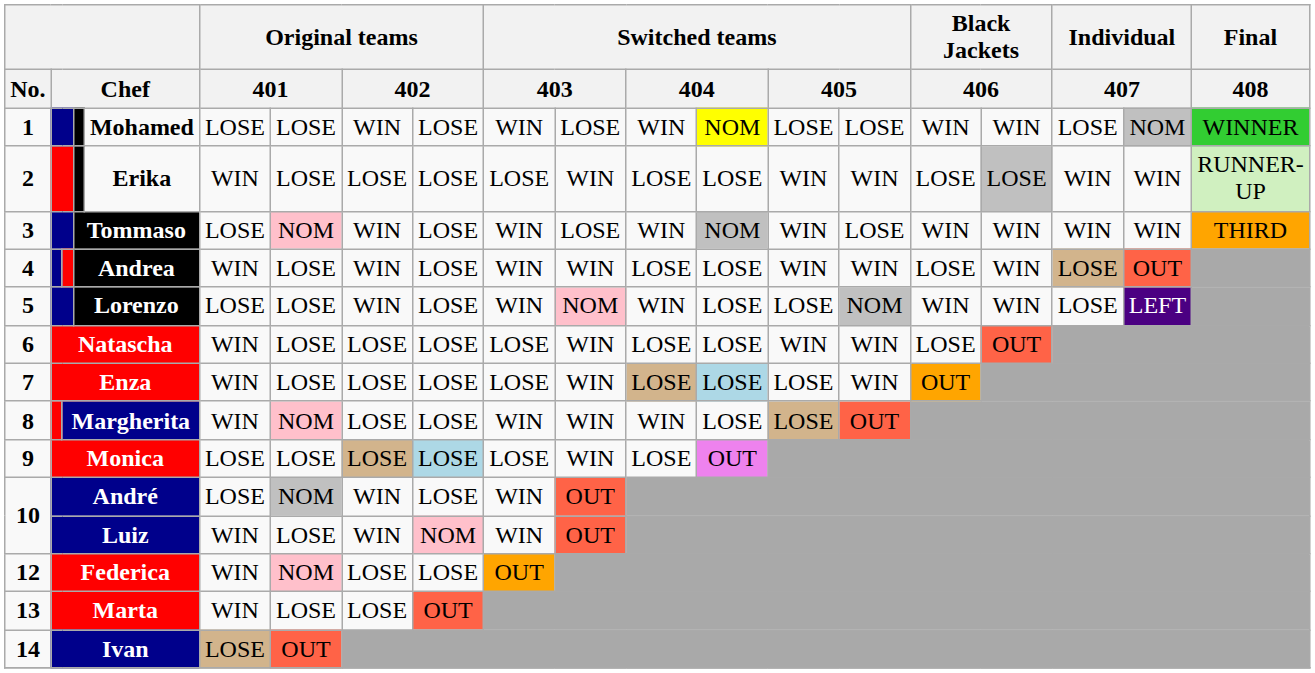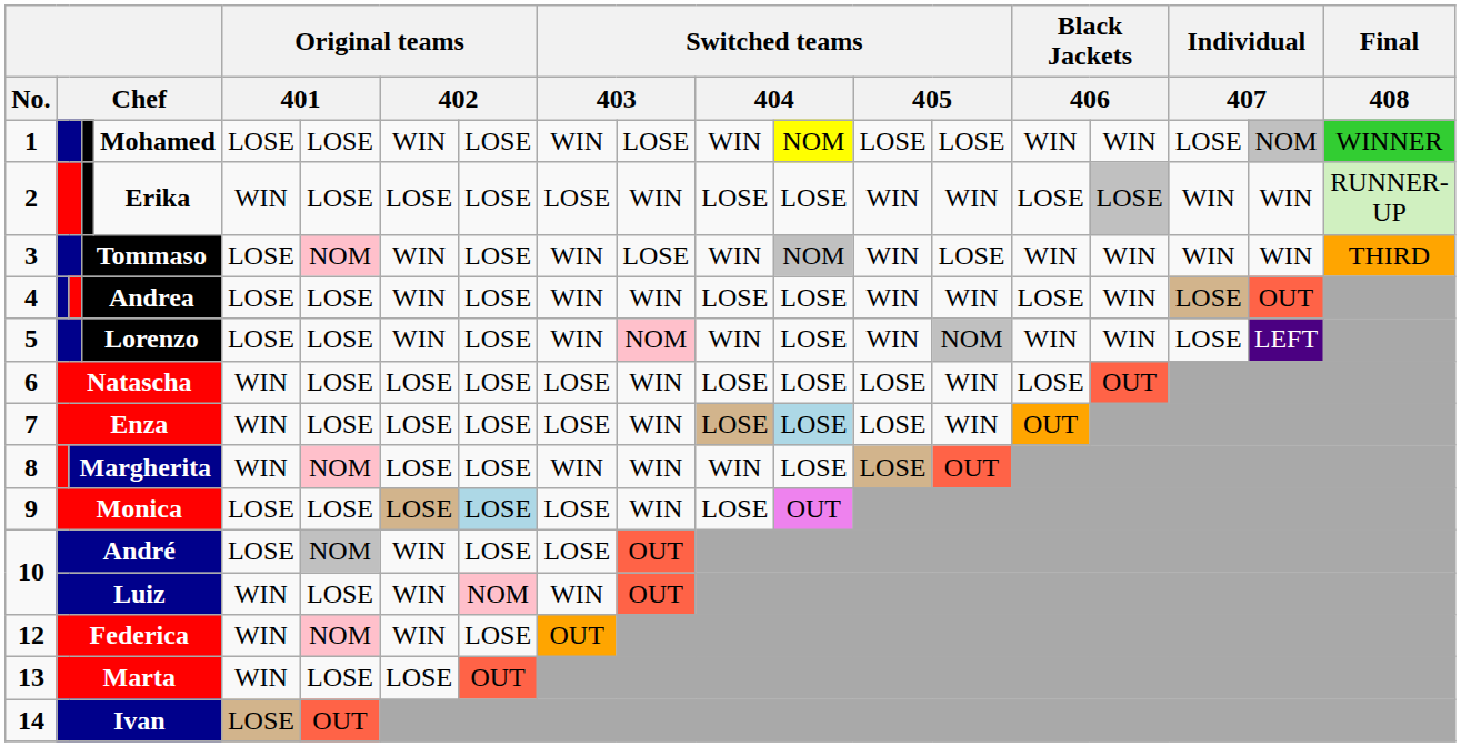 <table class="wikitable plainrowheaders" style="text-align:center">
 <tr>
 <th colspan="5"></th>
 <th scope="col" colspan="4">Original teams</th>
 <th scope="col" colspan="6">Switched teams</th>
 <th scope="col" colspan="2">Black Jackets</th>
 <th scope="col" colspan="2">Individual</th>
 <th scope="col" colspan="2">Final</th>
 </tr>
 <tr>
 <th scope="col">No.</th>
 <th scope="col" colspan="4">Chef</th>
 <th scope="col" colspan="2">401</th>
 <th scope="col" colspan="2">402</th>
 <th scope="col" colspan="2">403</th>
 <th scope="col" colspan="2">404</th>
 <th scope="col" colspan="2">405</th>
 <th scope="col" colspan="2">406</th>
 <th scope="col" colspan="2">407</th>
 <th scope="col" colspan="2">408</th>
 </tr>
 <tr>
 <td scope="row"><strong>1</strong></td>
 <td colspan="2" style="background:darkblue; color:#fff;"></td>
 <td style="background:black; color:#fff;"></td>
 <td><strong>Mohamed</strong></td>
 <td>LOSE</td>
 <td>LOSE</td>
 <td>WIN</td>
 <td>LOSE</td>
 <td>WIN</td>
 <td>LOSE</td>
 <td>WIN</td>
 <td style="background:yellow;">NOM</td>
 <td>LOSE</td>
 <td>LOSE</td>
 <td>WIN</td>
 <td>WIN</td>
 <td>LOSE</td>
 <td style="background:silver;">NOM</td>
 <td colspan="2" style="background:limegreen;">WINNER</td>
 </tr>
 <tr>
 <td scope="row"><strong>2</strong></td>
 <td colspan="2" style="background:red; color:#fff;"></td>
 <td style="background:black; color:#fff;"></td>
 <td><strong>Erika</strong></td>
 <td>WIN</td>
 <td>LOSE</td>
 <td>LOSE</td>
 <td>LOSE</td>
 <td>LOSE</td>
 <td>WIN</td>
 <td>LOSE</td>
 <td>LOSE</td>
 <td>WIN</td>
 <td>WIN</td>
 <td>LOSE</td>
 <td style="background:silver;">LOSE</td>
 <td>WIN</td>
 <td>WIN</td>
 <td colspan="2" style="background:#D0F0C0;">RUNNER-UP</td>
 </tr>
 <tr>
 <td scope="row"><strong>3</strong></td>
 <td colspan="2" style="background:darkblue; color:#fff;"></td>
 <td colspan="2" style="background:black; color:#fff;"><strong>Tommaso</strong></td>
 <td>LOSE</td>
 <td style="background:pink;">NOM</td>
 <td>WIN</td>
 <td>LOSE</td>
 <td>WIN</td>
 <td>LOSE</td>
 <td>WIN</td>
 <td style="background:silver;">NOM</td>
 <td>WIN</td>
 <td>LOSE</td>
 <td>WIN</td>
 <td>WIN</td>
 <td>WIN</td>
 <td>WIN</td>
 <td colspan="2" style="background:orange; color:black;">THIRD</td>
 </tr>
 <tr>
 <td scope="row"><strong>4</strong></td>
 <td style="background:darkblue; color:#fff;"></td>
 <td style="background:red; color:#fff;"></td>
 <td colspan="2" style="background:black; color:#fff;"><strong>Andrea</strong></td>
-<td>WIN</td>
+<td>LOSE</td>
 <td>LOSE</td>
 <td>WIN</td>
 <td>LOSE</td>
 <td>WIN</td>
 <td>WIN</td>
 <td>LOSE</td>
 <td>LOSE</td>
 <td>WIN</td>
 <td>WIN</td>
 <td>LOSE</td>
 <td>WIN</td>
 <td style="background:tan;">LOSE</td>
 <td style="background:tomato;">OUT</td>
 <td colspan="2" style="background:darkgrey;"></td>
 </tr>
 <tr>
 <td scope="row"><strong>5</strong></td>
 <td colspan="2" style="background:darkblue; color:#fff;"></td>
 <td colspan="2" style="background:black; color:#fff;"><strong>Lorenzo</strong></td>
 <td>LOSE</td>
 <td>LOSE</td>
 <td>WIN</td>
 <td>LOSE</td>
 <td>WIN</td>
 <td style="background:pink;">NOM</td>
 <td>WIN</td>
 <td>LOSE</td>
-<td>LOSE</td>
+<td>WIN</td>
 <td style="background:silver;">NOM</td>
 <td>WIN</td>
 <td>WIN</td>
 <td>LOSE</td>
 <td style="background:indigo; color:white;">LEFT</td>
 <td colspan="2" style="background:darkgrey;"></td>
 </tr>
 <tr>
 <td scope="row"><strong>6</strong></td>
 <td colspan="4" style="background:red; color:#fff;"><strong>Natascha</strong></td>
 <td>WIN</td>
 <td>LOSE</td>
 <td>LOSE</td>
 <td>LOSE</td>
 <td>LOSE</td>
 <td>WIN</td>
 <td>LOSE</td>
 <td>LOSE</td>
-<td>WIN</td>
+<td>LOSE</td>
 <td>WIN</td>
 <td>LOSE</td>
 <td style="background:tomato;">OUT</td>
 <td colspan="4" style="background:darkgrey;"></td>
 </tr>
 <tr>
 <td scope="row"><strong>7</strong></td>
 <td colspan="4" style="background:red; color:#fff;"><strong>Enza</strong></td>
 <td>WIN</td>
 <td>LOSE</td>
 <td>LOSE</td>
 <td>LOSE</td>
 <td>LOSE</td>
 <td>WIN</td>
 <td style="background:tan;">LOSE</td>
 <td style="background:lightblue;">LOSE</td>
 <td>LOSE</td>
 <td>WIN</td>
 <td style="background:orange;">OUT</td>
 <td colspan="11" style="background:darkgrey;"></td>
 </tr>
 <tr>
 <td scope="row"><strong>8</strong></td>
 <td style="background:red; color:#fff;"></td>
 <td colspan="3" style="background:darkblue; color:#fff;"><strong>Margherita</strong></td>
 <td>WIN</td>
 <td style="background:pink;">NOM</td>
 <td>LOSE</td>
 <td>LOSE</td>
 <td>WIN</td>
 <td>WIN</td>
 <td>WIN</td>
 <td>LOSE</td>
 <td style="background:tan;">LOSE</td>
 <td style="background:tomato;">OUT</td>
 <td colspan="6" style="background:darkgrey;"></td>
 </tr>
 <tr>
 <td scope="row"><strong>9</strong></td>
 <td colspan="4" style="background:red; color:#fff;"><strong>Monica</strong></td>
 <td>LOSE</td>
 <td>LOSE</td>
 <td style="background:tan;">LOSE</td>
 <td style="background:lightblue;">LOSE</td>
 <td>LOSE</td>
 <td>WIN</td>
 <td>LOSE</td>
 <td style="background:violet;">OUT</td>
 <td colspan="8" style="background:darkgrey;"></td>
 </tr>
 <tr>
 <td rowspan="2" scope="row"><strong>10</strong></td>
 <td colspan="4" style="background:darkblue; color:#fff;"><strong>André</strong></td>
 <td>LOSE</td>
 <td style="background:silver;">NOM</td>
 <td>WIN</td>
 <td>LOSE</td>
-<td>WIN</td>
+<td>LOSE</td>
 <td style="background:tomato;">OUT</td>
 <td colspan="10" style="background:darkgrey;"></td>
 </tr>
 <tr>
 <td colspan="4" style="background:darkblue; color:#fff;"><strong>Luiz</strong></td>
 <td>WIN</td>
 <td>LOSE</td>
 <td>WIN</td>
 <td style="background:pink;">NOM</td>
 <td>WIN</td>
 <td style="background:tomato;">OUT</td>
 <td colspan="10" style="background:darkgrey;"></td>
 </tr>
 <tr>
 <td scope="row"><strong>12</strong></td>
 <td colspan="4" style="background:red; color:#fff;"><strong>Federica</strong></td>
 <td>WIN</td>
 <td style="background:pink;">NOM</td>
-<td>LOSE</td>
+<td>WIN</td>
 <td>LOSE</td>
 <td style="background:orange;">OUT</td>
 <td colspan="11" style="background:darkgrey;"></td>
 </tr>
 <tr>
 <td scope="row"><strong>13</strong></td>
 <td colspan="4" style="background:red; color:#fff;"><strong>Marta</strong></td>
 <td>WIN</td>
 <td>LOSE</td>
 <td>LOSE</td>
 <td style="background:tomato;">OUT</td>
 <td colspan="12" style="background:darkgrey;"></td>
 </tr>
 <tr>
 <td scope="row"><strong>14</strong></td>
 <td colspan="4" style="background:darkblue; color:#fff;"><strong>Ivan</strong></td>
 <td style="background:tan;">LOSE</td>
 <td style="background:tomato;">OUT</td>
 <td colspan="14" style="background:darkgrey;"></td>
 </tr>
 <tr>
 </tr>
 </table>
